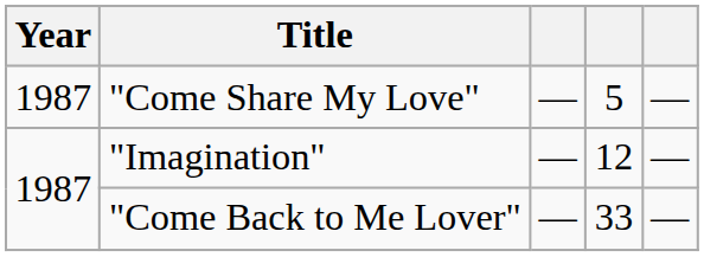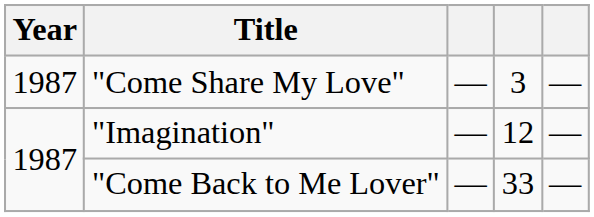 <table class="wikitable">
 <tr>
 <th>Year</th>
 <th>Title</th>
 <th></th>
 <th></th>
 <th></th>
 </tr>
 <tr>
 <td rowspan="1">1987</td>
 <td>"Come Share My Love"</td>
 <td align="center">—</td>
-<td align="center">5</td>
+<td align="center">3</td>
 <td align="center">—</td>
 </tr>
 <tr>
 <td rowspan="2">1987</td>
 <td>"Imagination"</td>
 <td align="center">—</td>
 <td align="center">12</td>
 <td align="center">—</td>
 </tr>
 <tr>
 <td>"Come Back to Me Lover"</td>
 <td align="center">—</td>
 <td align="center">33</td>
 <td align="center">—</td>
 </tr>
 </table>
